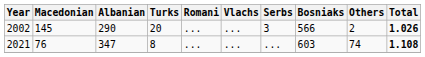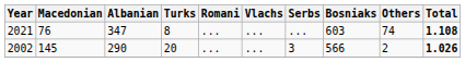 <table class="wikitable">
 <tr>
 <th>Year</th>
 <th>Macedonian</th>
 <th>Albanian</th>
 <th>Turks</th>
 <th>Romani</th>
 <th>Vlachs</th>
 <th>Serbs</th>
 <th>Bosniaks</th>
 <th><abbr>Others</abbr></th>
 <th>Total</th>
 </tr>
 <tr>
+<td>2021</td>
+<td>76</td>
+<td>347</td>
+<td>8</td>
+<td>...</td>
+<td>...</td>
+<td>...</td>
+<td>603</td>
+<td>74</td>
+<td><strong>1.108</strong></td>
+</tr>
+<tr>
 <td>2002</td>
 <td>145</td>
 <td>290</td>
 <td>20</td>
 <td>...</td>
 <td>...</td>
 <td>3</td>
 <td>566</td>
 <td>2</td>
 <td><strong>1.026</strong></td>
 </tr>
 <tr>
-<td>2021</td>
-<td>76</td>
-<td>347</td>
-<td>8</td>
-<td>...</td>
-<td>...</td>
-<td>...</td>
-<td>603</td>
-<td>74</td>
-<td><strong>1.108</strong></td>
-</tr>
-<tr>
 </tr>
 </table>
